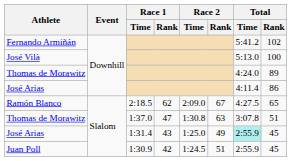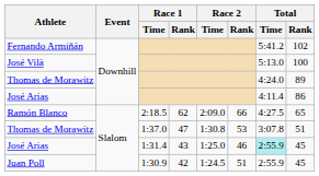 <table class="wikitable" style="font-size:90%">
 <tr>
 <th rowspan="2">Athlete</th>
 <th rowspan="2">Event</th>
 <th colspan="2">Race 1</th>
 <th colspan="2">Race 2</th>
 <th colspan="2">Total</th>
 </tr>
 <tr>
 <th>Time</th>
 <th>Rank</th>
 <th>Time</th>
 <th>Rank</th>
 <th>Time</th>
 <th>Rank</th>
 </tr>
 <tr>
 <td><a href='#'>Fernando Armiñán</a></td>
 <td rowspan="4">Downhill</td>
 <td colspan="4" bgcolor="wheat"></td>
 <td align="center">5:41.2</td>
 <td align="center">102</td>
 </tr>
 <tr>
 <td><a href='#'>José Vilà</a></td>
 <td colspan="4" bgcolor="wheat"></td>
 <td align="center">5:13.0</td>
 <td align="center">100</td>
 </tr>
 <tr>
 <td><a href='#'>Thomas de Morawitz</a></td>
 <td colspan="4" bgcolor="wheat"></td>
 <td align="center">4:24.0</td>
 <td align="center">89</td>
 </tr>
 <tr>
 <td><a href='#'>José Arias</a></td>
 <td colspan="4" bgcolor="wheat"></td>
 <td align="center">4:11.4</td>
 <td align="center">86</td>
 </tr>
 <tr>
 <td><a href='#'>Ramón Blanco</a></td>
 <td rowspan="4">Slalom</td>
 <td align="center">2:18.5</td>
 <td align="center">62</td>
 <td align="center">2:09.0</td>
-<td align="center">67</td>
+<td align="center">66</td>
 <td align="center">4:27.5</td>
 <td align="center">65</td>
 </tr>
 <tr>
 <td><a href='#'>Thomas de Morawitz</a></td>
 <td align="center">1:37.0</td>
 <td align="center">47</td>
 <td align="center">1:30.8</td>
-<td align="center">63</td>
+<td align="center">53</td>
 <td align="center">3:07.8</td>
 <td align="center">51</td>
 </tr>
 <tr>
 <td><a href='#'>José Arias</a></td>
 <td align="center">1:31.4</td>
 <td align="center">43</td>
 <td align="center">1:25.0</td>
-<td align="center">49</td>
+<td align="center">46</td>
 <td align="center" style="background: paleturquoise;">2:55.9</td>
 <td align="center">45</td>
 </tr>
 <tr>
 <td><a href='#'>Juan Poll</a></td>
 <td align="center">1:30.9</td>
 <td align="center">42</td>
 <td align="center">1:24.5</td>
 <td align="center">51</td>
 <td align="center">2:55.9</td>
 <td align="center">45</td>
 </tr>
 </table>
